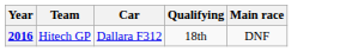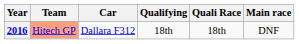 <table class="wikitable" style="text-align:center; font-size:90%">
 <tr>
 <th>Year</th>
 <th>Team</th>
 <th>Car</th>
 <th>Qualifying</th>
+<th>Quali Race</th>
 <th>Main race</th>
 </tr>
 <tr>
 <th><a href='#'>2016</a></th>
-<td align="left"> <a href='#'>Hitech GP</a></td>
+<td align="left" style="background: lightsalmon;"> <a href='#'>Hitech GP</a></td>
 <td align="left"><a href='#'>Dallara F312</a></td>
+<td>18th</td>
 <td>18th</td>
 <td>DNF</td>
 </tr>
 </table>
